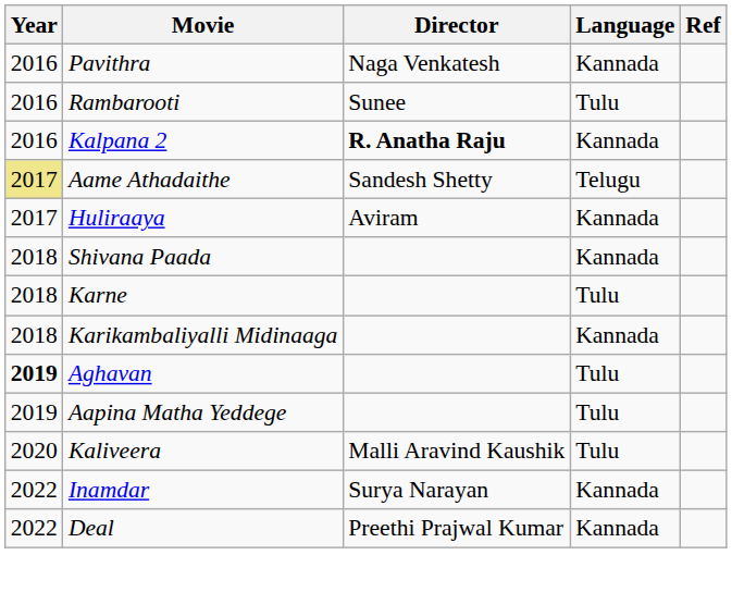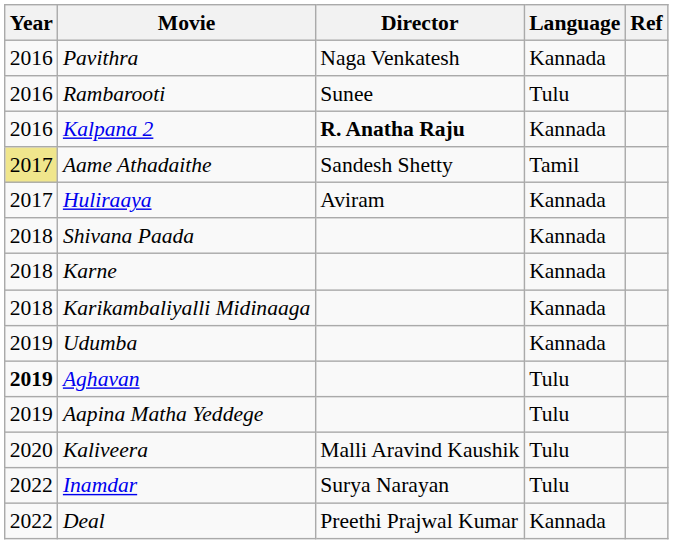 <table class="wikitable sortable" style="font-size: 95%;">
 <tr>
 <th>Year</th>
 <th>Movie</th>
 <th>Director</th>
 <th>Language</th>
 <th>Ref</th>
 </tr>
 <tr>
 <td>2016</td>
 <td><em>Pavithra</em></td>
 <td>Naga Venkatesh</td>
 <td>Kannada</td>
 <td></td>
 </tr>
 <tr>
 <td>2016</td>
 <td><em>Rambarooti</em></td>
 <td>Sunee</td>
 <td>Tulu</td>
 <td></td>
 </tr>
 <tr>
 <td>2016</td>
 <td><em><a href='#'>Kalpana 2</a></em></td>
 <td><strong>R. Anatha Raju</strong></td>
 <td>Kannada</td>
 <td></td>
 </tr>
 <tr>
 <td style="background: khaki;">2017</td>
 <td><em>Aame Athadaithe</em></td>
 <td>Sandesh Shetty</td>
-<td>Telugu</td>
+<td>Tamil</td>
 <td></td>
 </tr>
 <tr>
 <td>2017</td>
 <td><em><a href='#'>Huliraaya</a></em></td>
 <td>Aviram</td>
 <td>Kannada</td>
 <td></td>
 </tr>
 <tr>
 <td>2018</td>
 <td><em>Shivana Paada</em></td>
 <td></td>
 <td>Kannada</td>
 <td></td>
 </tr>
 <tr>
 <td>2018</td>
 <td><em>Karne</em></td>
 <td></td>
-<td>Tulu</td>
+<td>Kannada</td>
 <td></td>
 </tr>
 <tr>
 <td>2018</td>
 <td><em>Karikambaliyalli Midinaaga</em></td>
+<td></td>
+<td>Kannada</td>
+<td></td>
+</tr>
+<tr>
+<td>2019</td>
+<td><em>Udumba</em></td>
 <td></td>
 <td>Kannada</td>
 <td></td>
 </tr>
 <tr>
 <td><strong>2019</strong></td>
 <td><em><a href='#'>Aghavan</a></em></td>
 <td></td>
 <td>Tulu</td>
 <td></td>
 </tr>
 <tr>
 <td>2019</td>
 <td><em>Aapina Matha Yeddege</em></td>
 <td></td>
 <td>Tulu</td>
 <td></td>
 </tr>
 <tr>
 <td>2020</td>
 <td><em>Kaliveera</em></td>
 <td>Malli	Aravind Kaushik</td>
 <td>Tulu</td>
 <td></td>
 </tr>
 <tr>
 <td>2022</td>
 <td><em><a href='#'>Inamdar</a></em></td>
 <td>Surya Narayan</td>
-<td>Kannada</td>
+<td>Tulu</td>
 <td></td>
 </tr>
 <tr>
 <td>2022</td>
 <td><em>Deal</em></td>
 <td>Preethi	Prajwal Kumar</td>
 <td>Kannada</td>
 <td></td>
 </tr>
 </table>
